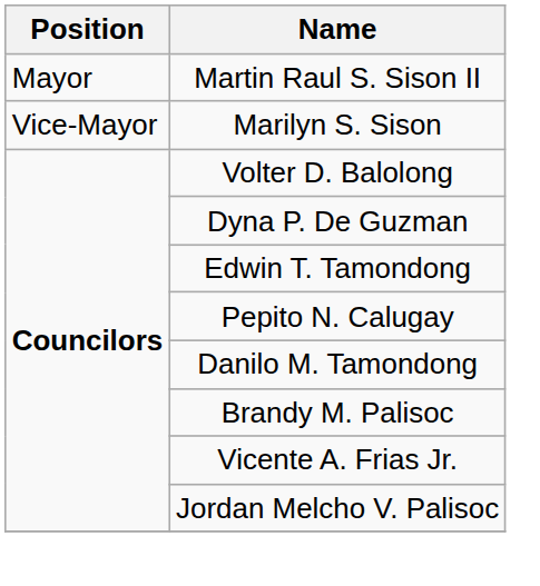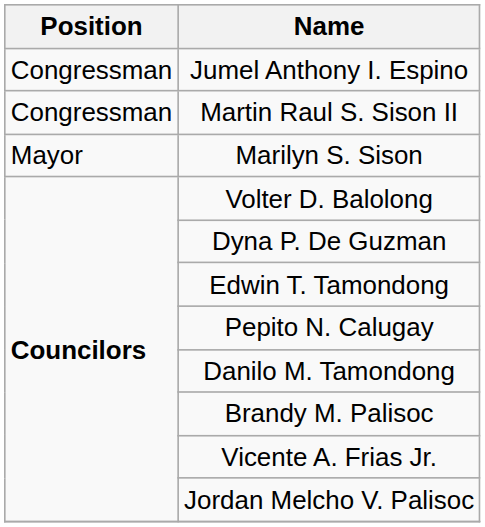 <table class="wikitable" style="line-height:1.20em; font-size:100%;">
 <tr>
 <th>Position</th>
 <th>Name</th>
 </tr>
 <tr>
-<td>Mayor</td>
+<td>Congressman</td>
+<td style="text-align:center;">Jumel Anthony I. Espino</td>
+</tr>
+<tr>
+<td>Congressman</td>
 <td style="text-align:center;">Martin Raul S. Sison II</td>
 </tr>
 <tr>
-<td>Vice-Mayor</td>
+<td>Mayor</td>
 <td style="text-align:center;">Marilyn S. Sison</td>
 </tr>
 <tr>
 <td rowspan=8><strong>Councilors</strong></td>
 <td style="text-align:center;">Volter D. Balolong</td>
 </tr>
 <tr>
 <td style="text-align:center;">Dyna P. De Guzman</td>
 </tr>
 <tr>
 <td style="text-align:center;">Edwin T. Tamondong</td>
 </tr>
 <tr>
 <td style="text-align:center;">Pepito N. Calugay</td>
 </tr>
 <tr>
 <td style="text-align:center;">Danilo M. Tamondong</td>
 </tr>
 <tr>
 <td style="text-align:center;">Brandy M. Palisoc</td>
 </tr>
 <tr>
 <td style="text-align:center;">Vicente A. Frias Jr.</td>
 </tr>
 <tr>
 <td style="text-align:center;">Jordan Melcho V. Palisoc</td>
 </tr>
 <tr>
 </tr>
 </table>
